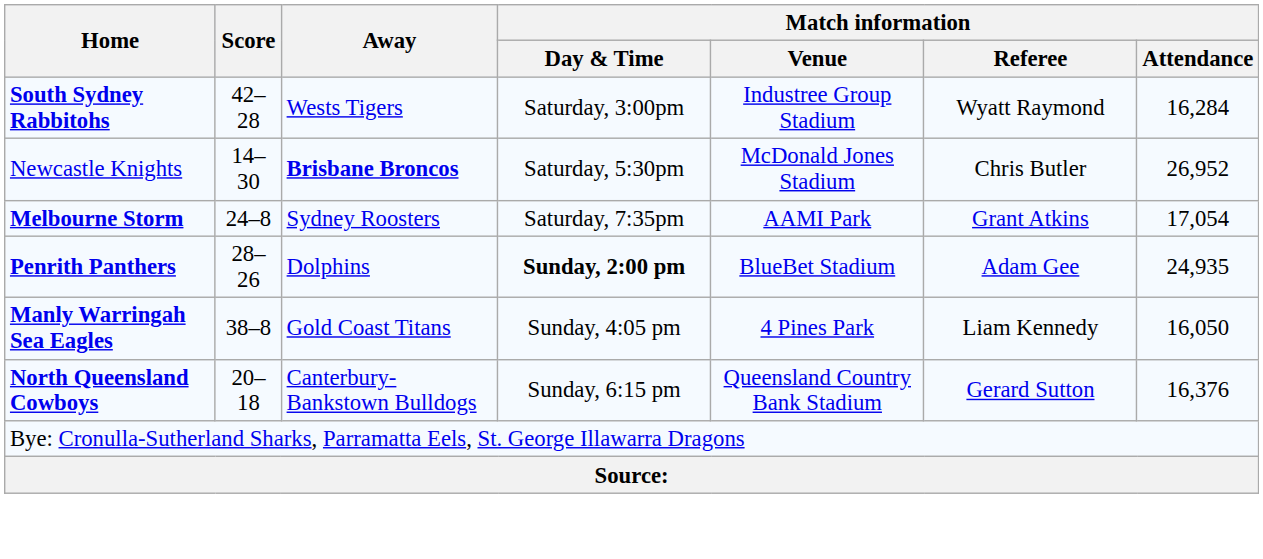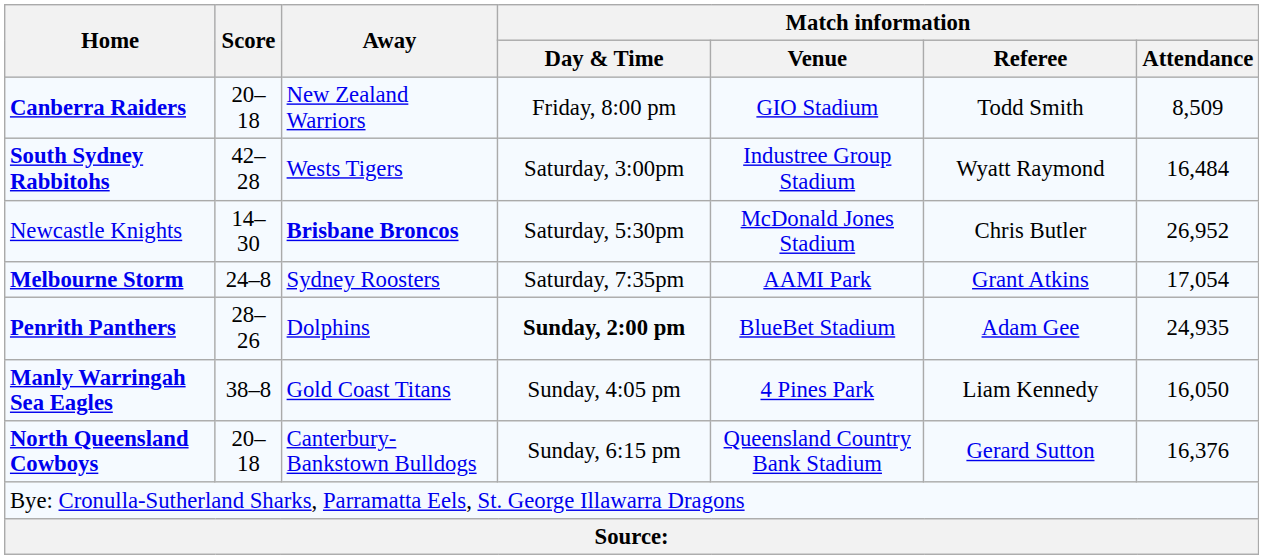 <table class="wikitable" style="border-collapse:collapse; text-align:center; width:100%;">
 <tr style="text-align:center; background:#f5faff;"  style="background:#c1d8ff;">
 <th rowspan="2">Home</th>
 <th rowspan="2">Score</th>
 <th rowspan="2">Away</th>
 <th colspan="4">Match information</th>
 </tr>
 <tr>
 <th width="17%">Day & Time</th>
 <th width="17%">Venue</th>
 <th width="17%">Referee</th>
 <th width="5%">Attendance</th>
 </tr>
 <tr style="text-align:center; background:#f5faff;">
+<td align="left"><strong> <a href='#'>Canberra Raiders</a></strong></td>
+<td>20–18</td>
+<td align="left"> <a href='#'>New Zealand Warriors</a></td>
+<td>Friday, 8:00 pm</td>
+<td><a href='#'>GIO Stadium</a></td>
+<td>Todd Smith</td>
+<td>8,509</td>
+</tr>
+<tr style="text-align:center; background:#f5faff;">
 <td align="left"><strong> <a href='#'>South Sydney Rabbitohs</a></strong></td>
 <td>42–28</td>
 <td align="left"> <a href='#'>Wests Tigers</a></td>
 <td>Saturday, 3:00pm</td>
 <td><a href='#'>Industree Group Stadium</a></td>
 <td>Wyatt Raymond</td>
-<td>16,284</td>
+<td>16,484</td>
 </tr>
 <tr style="text-align:center; background:#f5faff;">
 <td align="left"> <a href='#'>Newcastle Knights</a></td>
 <td>14–30</td>
 <td align="left"><strong> <a href='#'>Brisbane Broncos</a></strong></td>
 <td>Saturday, 5:30pm</td>
 <td><a href='#'>McDonald Jones Stadium</a></td>
 <td>Chris Butler</td>
 <td>26,952</td>
 </tr>
 <tr style="text-align:center; background:#f5faff;">
 <td align="left"><strong> <a href='#'>Melbourne Storm</a></strong></td>
 <td>24–8</td>
 <td align="left"> <a href='#'>Sydney Roosters</a></td>
 <td>Saturday, 7:35pm</td>
 <td><a href='#'>AAMI Park</a></td>
 <td><a href='#'>Grant Atkins</a></td>
 <td>17,054</td>
 </tr>
 <tr style="text-align:center; background:#f5faff;">
 <td align="left"><strong> <a href='#'>Penrith Panthers</a></strong></td>
 <td>28–26</td>
 <td align="left"> <a href='#'>Dolphins</a></td>
 <td><strong>Sunday, 2:00 pm</strong></td>
 <td><a href='#'>BlueBet Stadium</a></td>
 <td><a href='#'>Adam Gee</a></td>
 <td>24,935</td>
 </tr>
 <tr style="text-align:center; background:#f5faff;">
 <td align="left"><strong> <a href='#'>Manly Warringah Sea Eagles</a></strong></td>
 <td>38–8</td>
 <td align="left"> <a href='#'>Gold Coast Titans</a></td>
 <td>Sunday, 4:05 pm</td>
 <td><a href='#'>4 Pines Park</a></td>
 <td>Liam Kennedy</td>
 <td>16,050</td>
 </tr>
 <tr style="text-align:center; background:#f5faff;">
 <td align="left"><strong> <a href='#'>North Queensland Cowboys</a> </strong></td>
 <td>20–18</td>
 <td align="left"> <a href='#'>Canterbury-Bankstown Bulldogs</a></td>
 <td>Sunday, 6:15 pm</td>
 <td><a href='#'>Queensland Country Bank Stadium</a></td>
 <td><a href='#'>Gerard Sutton</a></td>
 <td>16,376</td>
 </tr>
 <tr style="text-align:center; background:#f5faff;">
 <td colspan="7" align="left">Bye:  <a href='#'>Cronulla-Sutherland Sharks</a>,  <a href='#'>Parramatta Eels</a>,  <a href='#'>St. George Illawarra Dragons</a></td>
 </tr>
 <tr>
 <th colspan="7" align="left">Source:</th>
 </tr>
 </table>
